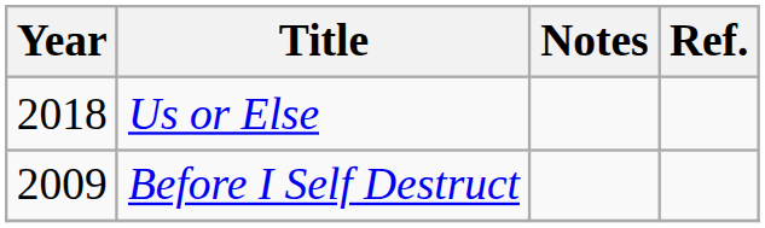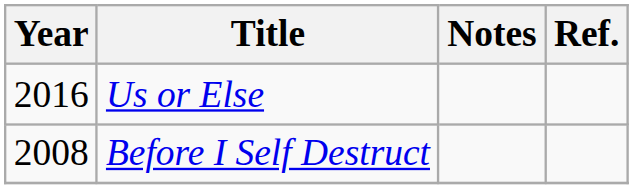 <table class="wikitable" style="font-size:100%">
 <tr style="text-align:center;">
 <th>Year</th>
 <th>Title</th>
 <th>Notes</th>
 <th>Ref.</th>
 </tr>
 <tr>
-<td rowspan="1">2018</td>
+<td rowspan="1">2016</td>
 <td><em><a href='#'>Us or Else</a></em></td>
 <td></td>
 <td></td>
 </tr>
 <tr>
-<td rowspan="1">2009</td>
+<td rowspan="1">2008</td>
 <td><em><a href='#'>Before I Self Destruct</a></em></td>
 <td></td>
 <td></td>
 </tr>
 <tr>
 </tr>
 </table>
